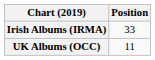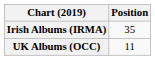 <table class="wikitable sortable plainrowheaders" style="text-align:center">
 <tr>
 <th scope="col">Chart (2019)</th>
 <th scope="col">Position</th>
 </tr>
 <tr>
 <th scope="row">Irish Albums (IRMA)</th>
-<td>33</td>
+<td>35</td>
 </tr>
 <tr>
 <th scope="row">UK Albums (OCC)</th>
 <td>11</td>
 </tr>
 </table>
